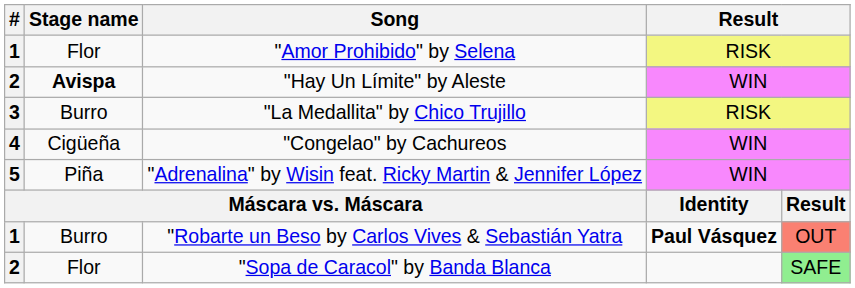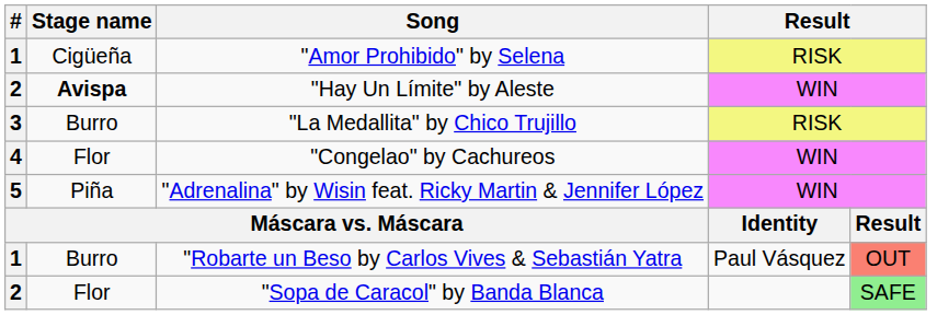 <table class="wikitable plainrowheaders" style="text-align: center;">
 <tr>
 <th>#</th>
 <th>Stage name</th>
 <th>Song</th>
 <th colspan=2>Result</th>
 </tr>
 <tr>
 <th>1</th>
-<td>Flor</td>
+<td>Cigüeña</td>
 <td>"<a href='#'>Amor Prohibido</a>" by <a href='#'>Selena</a></td>
 <td colspan=2 bgcolor=#F3F781>RISK</td>
 </tr>
 <tr>
 <th>2</th>
 <td><strong>Avispa</strong></td>
 <td>"Hay Un Límite" by Aleste</td>
 <td colspan=2 bgcolor=#F888FD>WIN</td>
 </tr>
 <tr>
 <th>3</th>
 <td>Burro</td>
 <td>"La Medallita" by <a href='#'>Chico Trujillo</a></td>
 <td colspan=2 bgcolor=#F3F781>RISK</td>
 </tr>
 <tr>
 <th>4</th>
-<td>Cigüeña</td>
+<td>Flor</td>
 <td>"Congelao" by Cachureos</td>
 <td colspan=2 bgcolor=#F888FD>WIN</td>
 </tr>
 <tr>
 <th>5</th>
 <td>Piña</td>
 <td>"<a href='#'>Adrenalina</a>" by <a href='#'>Wisin</a> feat. <a href='#'>Ricky Martin</a> & <a href='#'>Jennifer López</a></td>
 <td colspan=2 bgcolor=#F888FD>WIN</td>
 </tr>
 <tr>
 <th colspan="3">Máscara vs. Máscara</th>
 <th>Identity</th>
 <th>Result</th>
 </tr>
 <tr>
 <th>1</th>
 <td>Burro</td>
 <td>"<a href='#'>Robarte un Beso</a> by <a href='#'>Carlos Vives</a> & <a href='#'>Sebastián Yatra</a></td>
-<td><strong>Paul Vásquez</strong></td>
+<td>Paul Vásquez</td>
 <td bgcolor=salmon>OUT</td>
 </tr>
 <tr>
 <th>2</th>
 <td>Flor</td>
 <td>"<a href='#'>Sopa de Caracol</a>" by <a href='#'>Banda Blanca</a></td>
 <td></td>
 <td bgcolor=lightgreen>SAFE</td>
 </tr>
 </table>
